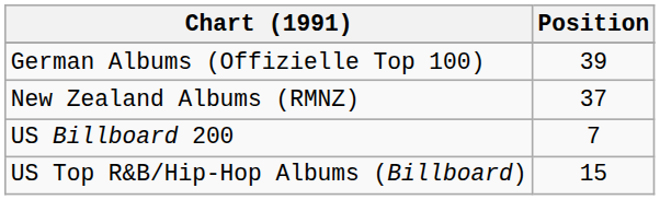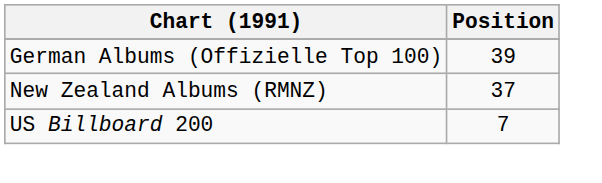 <table class="wikitable sortable">
 <tr>
 <th>Chart (1991)</th>
 <th>Position</th>
 </tr>
 <tr>
 </tr>
 <tr>
 <td>German Albums (Offizielle Top 100)</td>
 <td align="center">39</td>
 </tr>
 <tr>
 <td>New Zealand Albums (RMNZ)</td>
 <td align="center">37</td>
 </tr>
 <tr>
 <td>US <em>Billboard</em> 200</td>
 <td align="center">7</td>
 </tr>
-<tr>
-<td>US Top R&B/Hip-Hop Albums (<em>Billboard</em>)</td>
-<td align="center">15</td>
-</tr>
 </table>
